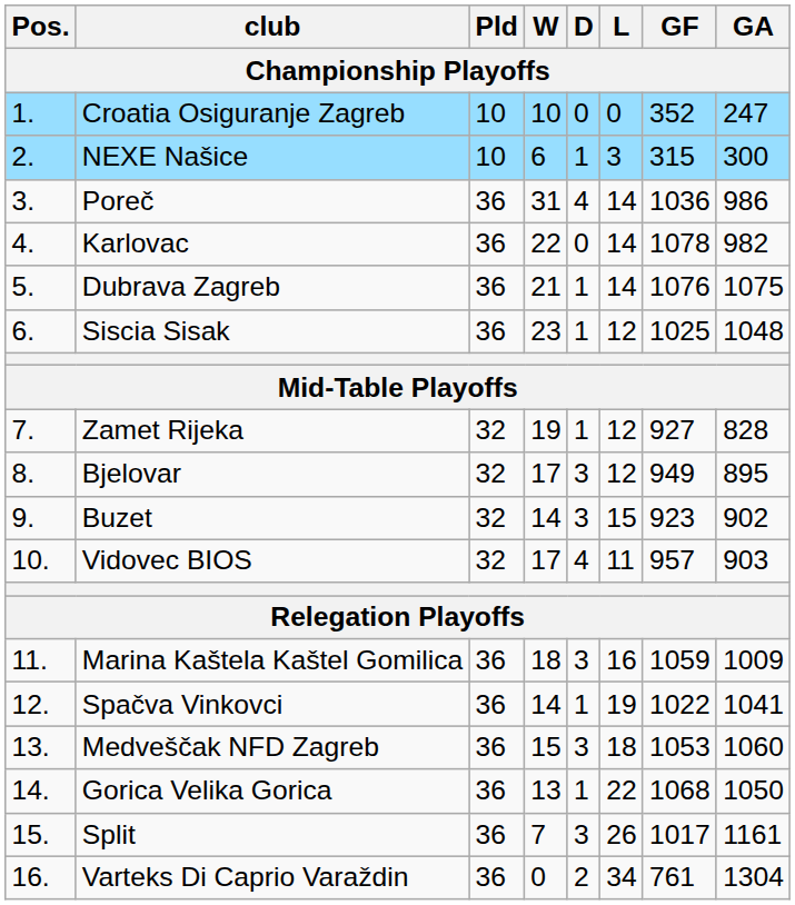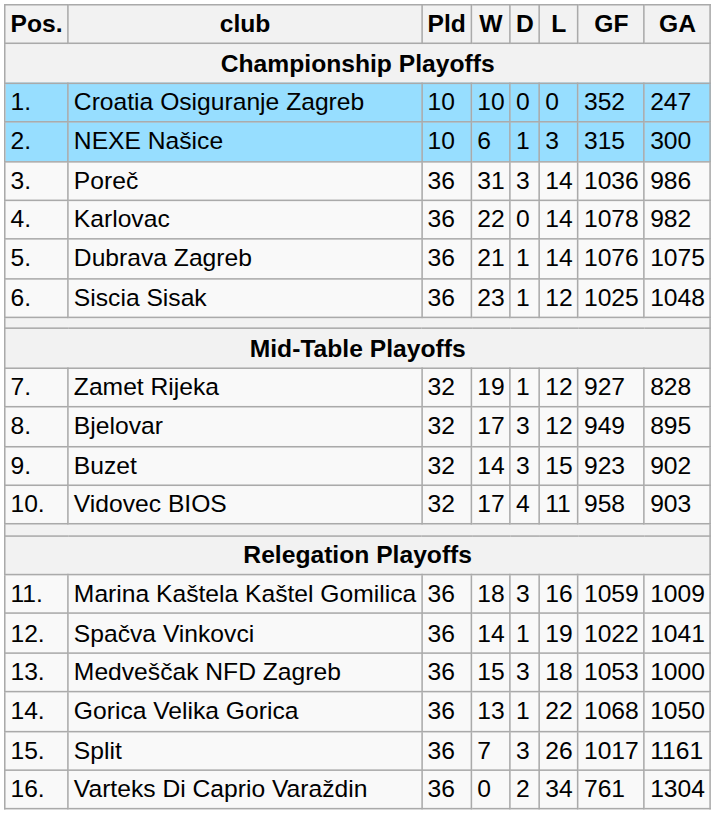 <table class="wikitable">
 <tr>
 <th>Pos.</th>
 <th>club</th>
 <th>Pld</th>
 <th>W</th>
 <th>D</th>
 <th>L</th>
 <th>GF</th>
 <th>GA</th>
 </tr>
 <tr>
 <th colspan="8">Championship Playoffs</th>
 </tr>
 <tr style="background: #97deff">
 <td>1.</td>
 <td>Croatia Osiguranje Zagreb</td>
 <td>10</td>
 <td>10</td>
 <td>0</td>
 <td>0</td>
 <td>352</td>
 <td>247</td>
 </tr>
 <tr style="background: #97deff">
 <td>2.</td>
 <td>NEXE Našice</td>
 <td>10</td>
 <td>6</td>
 <td>1</td>
 <td>3</td>
 <td>315</td>
 <td>300</td>
 </tr>
 <tr>
 <td>3.</td>
 <td>Poreč</td>
 <td>36</td>
 <td>31</td>
-<td>4</td>
+<td>3</td>
 <td>14</td>
 <td>1036</td>
 <td>986</td>
 </tr>
 <tr>
 <td>4.</td>
 <td>Karlovac</td>
 <td>36</td>
 <td>22</td>
 <td>0</td>
 <td>14</td>
 <td>1078</td>
 <td>982</td>
 </tr>
 <tr>
 <td>5.</td>
 <td>Dubrava Zagreb</td>
 <td>36</td>
 <td>21</td>
 <td>1</td>
 <td>14</td>
 <td>1076</td>
 <td>1075</td>
 </tr>
 <tr>
 <td>6.</td>
 <td>Siscia Sisak</td>
 <td>36</td>
 <td>23</td>
 <td>1</td>
 <td>12</td>
 <td>1025</td>
 <td>1048</td>
 </tr>
 <tr>
 <th colspan="8"></th>
 </tr>
 <tr>
 <th colspan="8">Mid-Table Playoffs</th>
 </tr>
 <tr>
 <td>7.</td>
 <td>Zamet Rijeka</td>
 <td>32</td>
 <td>19</td>
 <td>1</td>
 <td>12</td>
 <td>927</td>
 <td>828</td>
 </tr>
 <tr>
 <td>8.</td>
 <td>Bjelovar</td>
 <td>32</td>
 <td>17</td>
 <td>3</td>
 <td>12</td>
 <td>949</td>
 <td>895</td>
 </tr>
 <tr>
 <td>9.</td>
 <td>Buzet</td>
 <td>32</td>
 <td>14</td>
 <td>3</td>
 <td>15</td>
 <td>923</td>
 <td>902</td>
 </tr>
 <tr>
 <td>10.</td>
 <td>Vidovec BIOS</td>
 <td>32</td>
 <td>17</td>
 <td>4</td>
 <td>11</td>
-<td>957</td>
+<td>958</td>
 <td>903</td>
 </tr>
 <tr>
 <th colspan="8"></th>
 </tr>
 <tr>
 <th colspan="8">Relegation Playoffs</th>
 </tr>
 <tr>
 <td>11.</td>
 <td>Marina Kaštela Kaštel Gomilica</td>
 <td>36</td>
 <td>18</td>
 <td>3</td>
 <td>16</td>
 <td>1059</td>
 <td>1009</td>
 </tr>
 <tr>
 <td>12.</td>
 <td>Spačva Vinkovci</td>
 <td>36</td>
 <td>14</td>
 <td>1</td>
 <td>19</td>
 <td>1022</td>
 <td>1041</td>
 </tr>
 <tr>
 <td>13.</td>
 <td>Medveščak NFD Zagreb</td>
 <td>36</td>
 <td>15</td>
 <td>3</td>
 <td>18</td>
 <td>1053</td>
-<td>1060</td>
+<td>1000</td>
 </tr>
 <tr>
 <td>14.</td>
 <td>Gorica Velika Gorica</td>
 <td>36</td>
 <td>13</td>
 <td>1</td>
 <td>22</td>
 <td>1068</td>
 <td>1050</td>
 </tr>
 <tr>
 <td>15.</td>
 <td>Split</td>
 <td>36</td>
 <td>7</td>
 <td>3</td>
 <td>26</td>
 <td>1017</td>
 <td>1161</td>
 </tr>
 <tr>
 <td>16.</td>
 <td>Varteks Di Caprio Varaždin</td>
 <td>36</td>
 <td>0</td>
 <td>2</td>
 <td>34</td>
 <td>761</td>
 <td>1304</td>
 </tr>
 </table>
